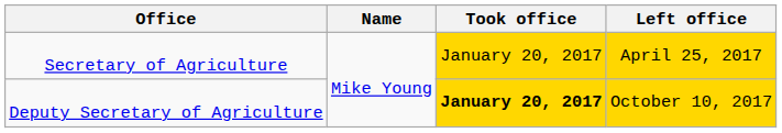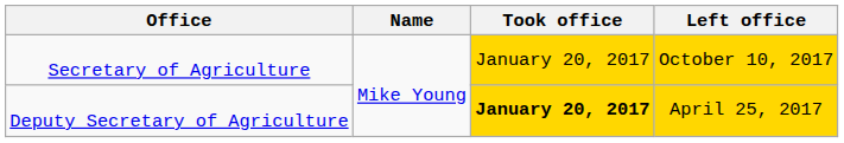 <table class="wikitable sortable" style="text-align:center">
 <tr>
 <th data-sort-type="text">Office</th>
 <th data-sort-type="text">Name</th>
 <th data-sort-type="date">Took office</th>
 <th data-sort-type="date">Left office</th>
 </tr>
 <tr>
 <td><br><a href='#'>Secretary of Agriculture</a></td>
 <td rowspan="2"><br><a href='#'>Mike Young</a></td>
 <td style="background:gold">January 20, 2017</td>
-<td style="background:gold">April 25, 2017</td>
+<td style="background:gold">October 10, 2017</td>
 </tr>
 <tr>
 <td><br><a href='#'>Deputy Secretary of Agriculture</a></td>
 <td style="background:gold"><strong>January 20, 2017</strong></td>
-<td style="background:gold">October 10, 2017</td>
+<td style="background:gold">April 25, 2017</td>
 </tr>
 </table>
